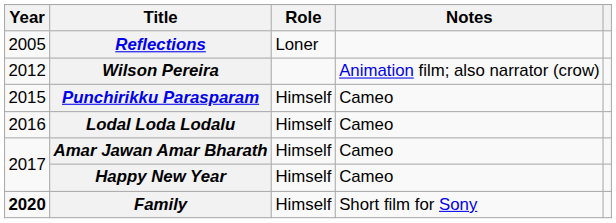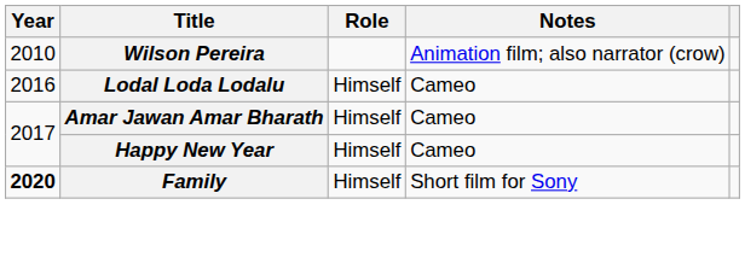 <table class="wikitable plainrowheaders sortable" style="margin-right: 0;">
 <tr>
 <th scope="col">Year</th>
 <th scope="col">Title</th>
 <th scope="col">Role</th>
 <th scope="col" class="unsortable">Notes</th>
 <th scope="col" class="unsortable"></th>
 </tr>
 <tr>
-<td>2005</td>
-<th scope="row"><em><a href='#'>Reflections</a></em></th>
-<td>Loner</td>
-<td></td>
-<td style="text-align:center;"></td>
-</tr>
-<tr>
-<td>2012</td>
+<td>2010</td>
 <th scope="row"><em>Wilson Pereira</em></th>
 <td></td>
 <td><a href='#'>Animation</a> film; also narrator (crow)</td>
-<td style="text-align:center;"></td>
-</tr>
-<tr>
-<td>2015</td>
-<th scope="row"><em><a href='#'>Punchirikku Parasparam</a></em></th>
-<td>Himself</td>
-<td>Cameo</td>
 <td style="text-align:center;"></td>
 </tr>
 <tr>
 <td>2016</td>
 <th scope="row"><em>Lodal Loda Lodalu</em></th>
 <td>Himself</td>
 <td>Cameo</td>
 <td style="text-align:center;"></td>
 </tr>
 <tr>
 <td rowspan="2">2017</td>
 <th scope="row"><em>Amar Jawan Amar Bharath</em></th>
 <td>Himself</td>
 <td>Cameo</td>
 <td></td>
 </tr>
 <tr>
 <th scope="row"><em>Happy New Year</em></th>
 <td>Himself</td>
 <td>Cameo</td>
 <td style="text-align:center;"></td>
 </tr>
 <tr>
 <td><strong>2020</strong></td>
 <th scope="row"><em>Family</em></th>
 <td>Himself</td>
 <td>Short film for <a href='#'>Sony</a></td>
 <td style="text-align:center;"></td>
 </tr>
 </table>
